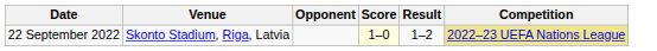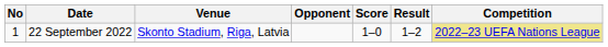 <table class="wikitable">
 <tr>
+<th>No</th>
 <th>Date</th>
 <th>Venue</th>
 <th>Opponent</th>
 <th>Score</th>
 <th>Result</th>
 <th>Competition</th>
 </tr>
 <tr>
+<td align=center>1</td>
 <td>22 September 2022</td>
 <td><a href='#'>Skonto Stadium</a>, <a href='#'>Riga</a>, Latvia</td>
 <td></td>
-<td align=center style="background: lightyellow;">1–0</td>
+<td align=center>1–0</td>
 <td align=center>1–2</td>
 <td style="background: khaki;"><a href='#'>2022–23 UEFA Nations League</a></td>
 </tr>
 </table>
